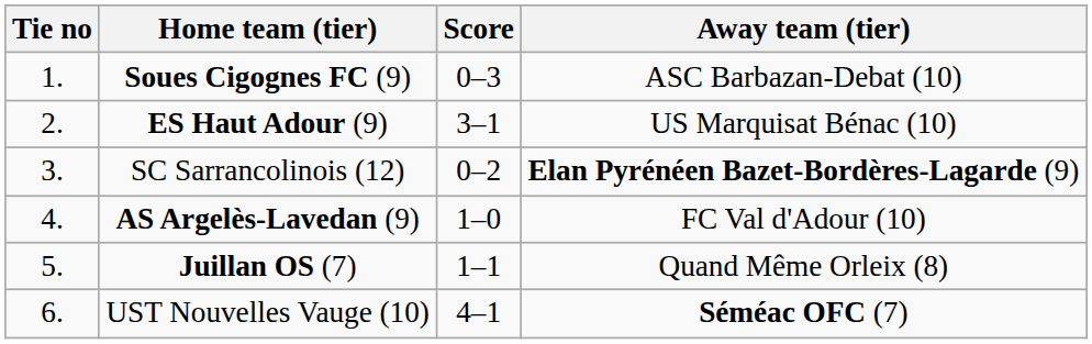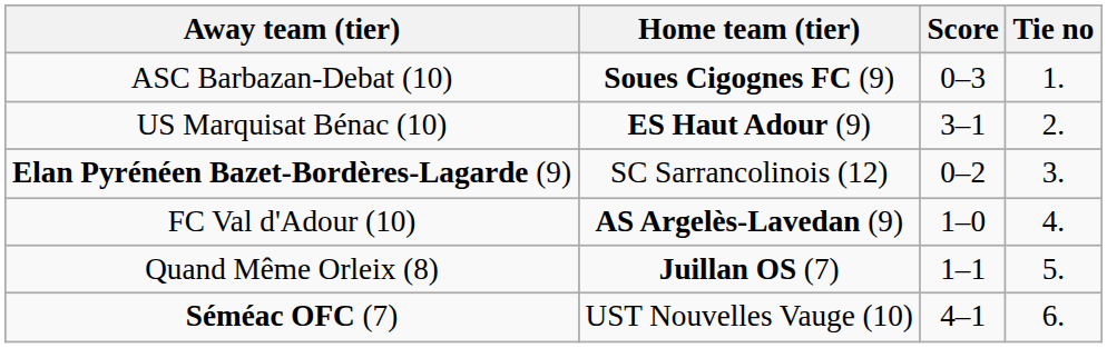 <table class="wikitable" style="text-align: center">
 <tr>
-<th>Tie no</th>
+<th>Away team (tier)</th>
 <th>Home team (tier)</th>
 <th>Score</th>
-<th>Away team (tier)</th>
+<th>Tie no</th>
 </tr>
 <tr>
-<td>1.</td>
+<td>ASC Barbazan-Debat (10)</td>
 <td><strong>Soues Cigognes FC</strong> (9)</td>
 <td>0–3</td>
-<td>ASC Barbazan-Debat (10)</td>
+<td>1.</td>
 </tr>
 <tr>
-<td>2.</td>
+<td>US Marquisat Bénac (10)</td>
 <td><strong>ES Haut Adour</strong> (9)</td>
 <td>3–1</td>
-<td>US Marquisat Bénac (10)</td>
+<td>2.</td>
 </tr>
 <tr>
-<td>3.</td>
+<td><strong>Elan Pyrénéen Bazet-Bordères-Lagarde</strong> (9)</td>
 <td>SC Sarrancolinois (12)</td>
 <td>0–2</td>
-<td><strong>Elan Pyrénéen Bazet-Bordères-Lagarde</strong> (9)</td>
+<td>3.</td>
 </tr>
 <tr>
-<td>4.</td>
+<td>FC Val d'Adour (10)</td>
 <td><strong>AS Argelès-Lavedan</strong> (9)</td>
 <td>1–0</td>
-<td>FC Val d'Adour (10)</td>
+<td>4.</td>
 </tr>
 <tr>
-<td>5.</td>
+<td>Quand Même Orleix (8)</td>
 <td><strong>Juillan OS</strong> (7)</td>
 <td>1–1 </td>
-<td>Quand Même Orleix (8)</td>
+<td>5.</td>
 </tr>
 <tr>
-<td>6.</td>
+<td><strong>Séméac OFC</strong> (7)</td>
 <td>UST Nouvelles Vauge (10)</td>
 <td>4–1</td>
-<td><strong>Séméac OFC</strong> (7)</td>
+<td>6.</td>
 </tr>
 </table>
